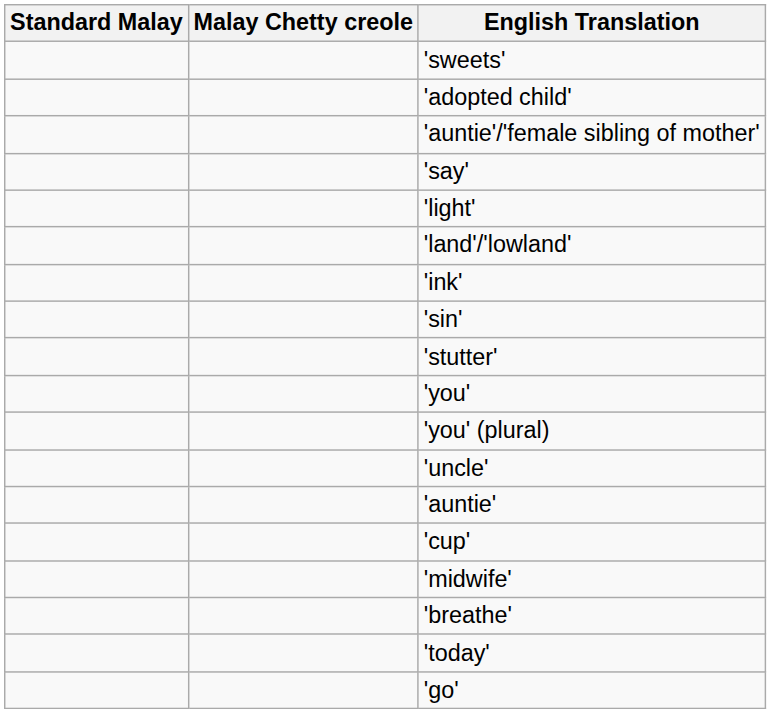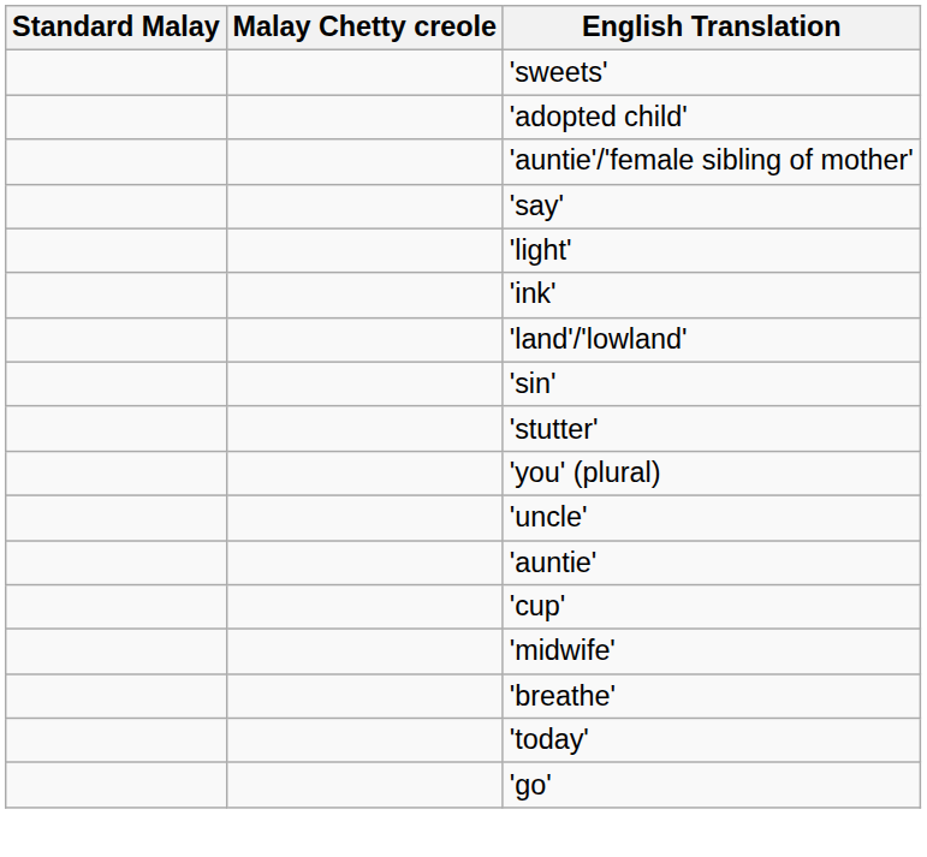 <table class="wikitable mw-collapsible mw-collapsed">
 <tr>
 <th>Standard Malay</th>
 <th>Malay Chetty creole</th>
 <th>English Translation</th>
 </tr>
 <tr>
 <td><em></em></td>
 <td><em></em></td>
 <td>'sweets'</td>
 </tr>
 <tr>
 <td><em></em></td>
 <td><em></em></td>
 <td>'adopted child'</td>
 </tr>
 <tr>
 <td><em></em></td>
 <td><em></em></td>
 <td>'auntie'/'female sibling of mother'</td>
 </tr>
 <tr>
 <td><em></em></td>
 <td><em></em></td>
 <td>'say'</td>
 </tr>
 <tr>
 <td><em></em></td>
 <td><em></em></td>
 <td>'light'</td>
 </tr>
 <tr>
 <td><em></em></td>
 <td><em></em></td>
-<td>'land'/'lowland'</td>
+<td>'ink'</td>
 </tr>
 <tr>
 <td><em></em></td>
 <td><em></em></td>
-<td>'ink'</td>
+<td>'land'/'lowland'</td>
 </tr>
 <tr>
 <td><em></em></td>
 <td><em></em></td>
 <td>'sin'</td>
 </tr>
 <tr>
 <td><em></em></td>
 <td><em></em></td>
 <td>'stutter'</td>
-</tr>
-<tr>
-<td><em></em></td>
-<td><em></em></td>
-<td>'you'</td>
 </tr>
 <tr>
 <td><em></em></td>
 <td><em></em></td>
 <td>'you' (plural)</td>
 </tr>
 <tr>
 <td><em></em></td>
 <td><em></em></td>
 <td>'uncle'</td>
 </tr>
 <tr>
 <td><em></em></td>
 <td><em></em></td>
 <td>'auntie'</td>
 </tr>
 <tr>
 <td><em></em></td>
 <td><em></em></td>
 <td>'cup'</td>
 </tr>
 <tr>
 <td><em></em></td>
 <td><em></em></td>
 <td>'midwife'</td>
 </tr>
 <tr>
 <td><em></em></td>
 <td><em></em></td>
 <td>'breathe'</td>
 </tr>
 <tr>
 <td><em></em></td>
 <td><em></em></td>
 <td>'today'</td>
 </tr>
 <tr>
 <td><em></em></td>
 <td><em></em></td>
 <td>'go'</td>
 </tr>
 </table>
